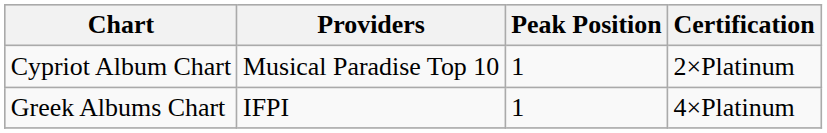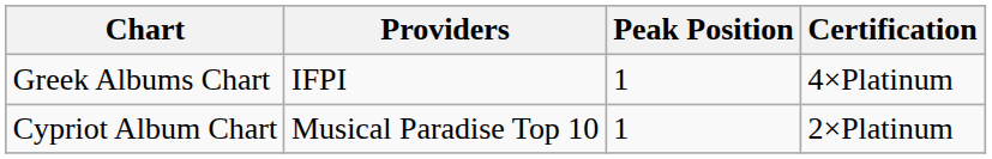 <table class="wikitable">
 <tr>
 <th>Chart</th>
 <th>Providers</th>
 <th>Peak Position</th>
 <th>Certification</th>
 </tr>
 <tr>
+<td>Greek Albums Chart</td>
+<td>IFPI</td>
+<td>1</td>
+<td>4×Platinum</td>
+</tr>
+<tr>
 <td>Cypriot Album Chart</td>
 <td>Musical Paradise Top 10</td>
 <td>1</td>
 <td>2×Platinum</td>
 </tr>
-<tr>
-<td>Greek Albums Chart</td>
-<td>IFPI</td>
-<td>1</td>
-<td>4×Platinum</td>
-</tr>
 </table>
